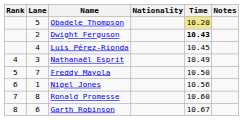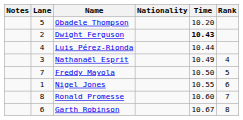 <table class="wikitable sortable" style="text-align:center;font-size:95%">
 <tr>
-<th>Rank</th>
+<th>Notes</th>
 <th>Lane</th>
 <th>Name</th>
 <th>Nationality</th>
 <th>Time</th>
-<th>Notes</th>
+<th>Rank</th>
 </tr>
 <tr>
 <td></td>
 <td>5</td>
 <td align=left><a href='#'>Obadele Thompson</a></td>
 <td align=left></td>
-<td style="background: khaki;">10.20</td>
+<td>10.20</td>
 <td></td>
 </tr>
 <tr>
 <td></td>
 <td>2</td>
 <td align=left><a href='#'>Dwight Ferguson</a></td>
 <td align=left></td>
 <td><strong>10.43</strong></td>
 <td></td>
 </tr>
 <tr>
 <td></td>
 <td>4</td>
 <td align=left><a href='#'>Luis Pérez-Rionda</a></td>
 <td align=left></td>
-<td>10.45</td>
+<td>10.44</td>
 <td></td>
 </tr>
 <tr>
-<td>4</td>
+<td></td>
 <td>3</td>
 <td align=left><a href='#'>Nathanaël Esprit</a></td>
 <td align=left></td>
 <td>10.49</td>
-<td></td>
+<td>4</td>
 </tr>
 <tr>
-<td>5</td>
+<td></td>
 <td>7</td>
 <td align=left><a href='#'>Freddy Mayola</a></td>
 <td align=left></td>
 <td>10.50</td>
-<td></td>
+<td>5</td>
 </tr>
 <tr>
-<td>6</td>
+<td></td>
 <td>1</td>
 <td align=left><a href='#'>Nigel Jones</a></td>
 <td align=left></td>
-<td>10.56</td>
-<td></td>
+<td>10.55</td>
+<td>6</td>
 </tr>
 <tr>
-<td>7</td>
+<td></td>
 <td>8</td>
 <td align=left><a href='#'>Ronald Promesse</a></td>
 <td align=left></td>
 <td>10.60</td>
-<td></td>
+<td>7</td>
 </tr>
 <tr>
-<td>8</td>
+<td></td>
 <td>6</td>
 <td align=left><a href='#'>Garth Robinson</a></td>
 <td align=left></td>
 <td>10.67</td>
-<td></td>
+<td>8</td>
 </tr>
 </table>
